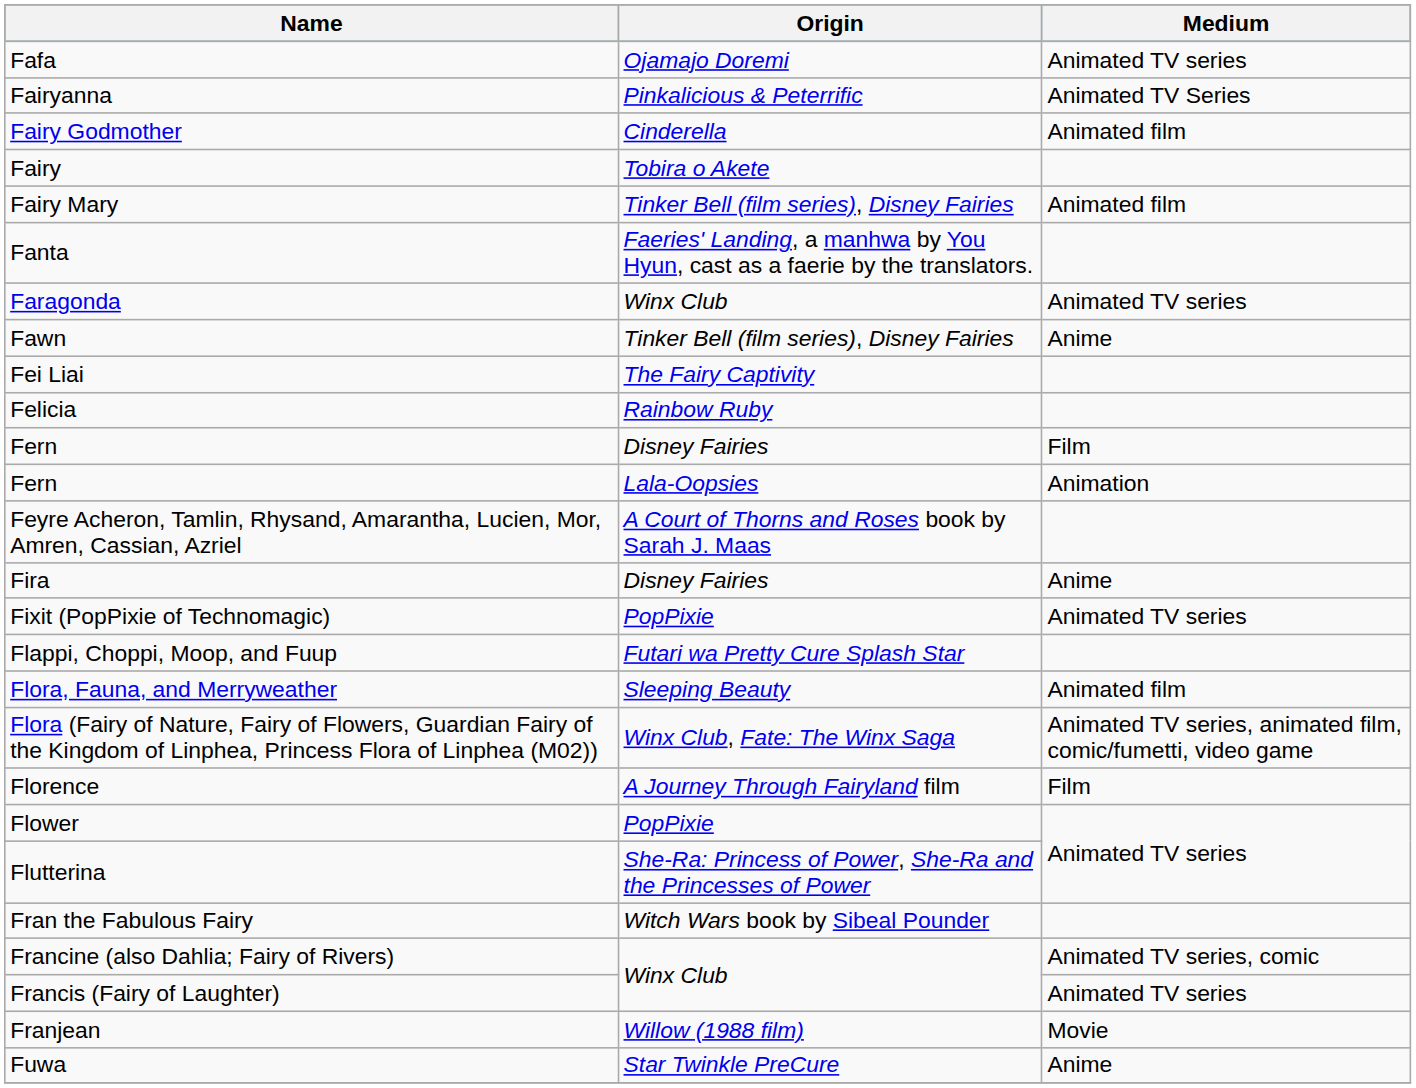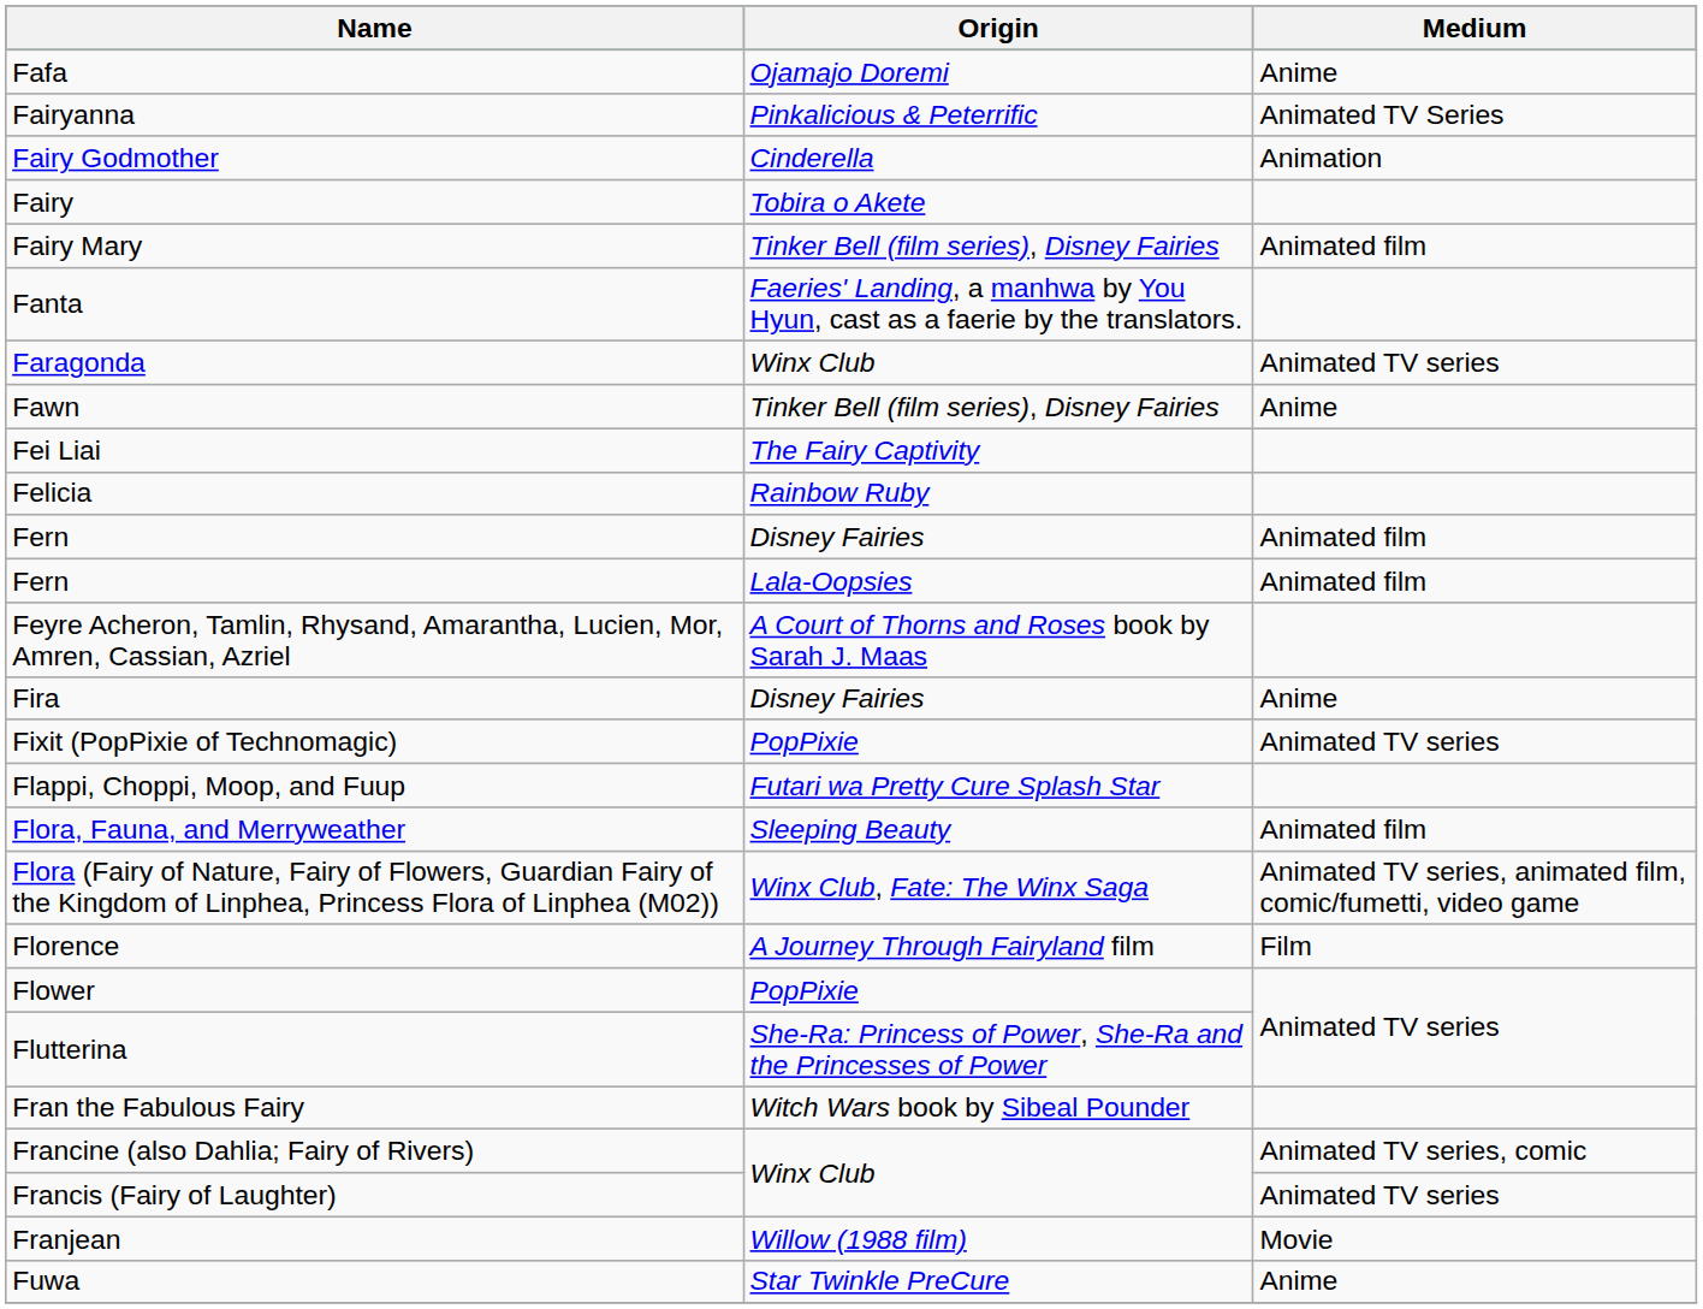 <table class="wikitable sortable" style="width:70%; font-size:90%;">
 <tr style="background:#115a6c;">
 <th>Name</th>
 <th>Origin</th>
 <th>Medium</th>
 </tr>
 <tr>
 <td>Fafa</td>
 <td><em><a href='#'>Ojamajo Doremi</a></em></td>
-<td>Animated TV series</td>
+<td>Anime</td>
 </tr>
 <tr>
 <td>Fairyanna</td>
 <td><em><a href='#'>Pinkalicious & Peterrific</a> </em></td>
 <td>Animated TV Series</td>
 </tr>
 <tr>
 <td><a href='#'>Fairy Godmother</a></td>
 <td><em><a href='#'>Cinderella</a></em></td>
-<td>Animated film</td>
+<td>Animation</td>
 </tr>
 <tr>
 <td>Fairy</td>
 <td><em><a href='#'>Tobira o Akete</a></em></td>
 <td></td>
 </tr>
 <tr>
 <td>Fairy Mary</td>
 <td><em><a href='#'>Tinker Bell (film series)</a></em>, <em><a href='#'>Disney Fairies</a></em></td>
 <td>Animated film</td>
 </tr>
 <tr>
 <td>Fanta</td>
 <td><em><a href='#'>Faeries' Landing</a></em>, a <a href='#'>manhwa</a> by <a href='#'>You Hyun</a>, cast as a faerie by the translators.</td>
 <td></td>
 </tr>
 <tr>
 <td><a href='#'>Faragonda</a></td>
 <td><em>Winx Club</em></td>
 <td>Animated TV series</td>
 </tr>
 <tr>
 <td>Fawn</td>
 <td><em>Tinker Bell (film series)</em>, <em>Disney Fairies</em></td>
 <td>Anime</td>
 </tr>
 <tr>
 <td>Fei Liai</td>
 <td><em><a href='#'>The Fairy Captivity</a></em></td>
 <td></td>
 </tr>
 <tr>
 <td>Felicia</td>
 <td><em><a href='#'>Rainbow Ruby</a></em></td>
 <td></td>
 </tr>
 <tr>
 <td>Fern</td>
 <td><em>Disney Fairies</em></td>
-<td>Film</td>
+<td>Animated film</td>
 </tr>
 <tr>
 <td>Fern</td>
 <td><em><a href='#'>Lala-Oopsies</a></em></td>
-<td>Animation</td>
+<td>Animated film</td>
 </tr>
 <tr>
 <td>Feyre Acheron, Tamlin, Rhysand, Amarantha, Lucien, Mor, Amren, Cassian, Azriel</td>
 <td><em><a href='#'>A Court of Thorns and Roses</a></em> book by <a href='#'>Sarah J. Maas</a></td>
 <td></td>
 </tr>
 <tr>
 <td>Fira</td>
 <td><em>Disney Fairies</em></td>
 <td>Anime</td>
 </tr>
 <tr>
 <td>Fixit (PopPixie of Technomagic)</td>
 <td><em><a href='#'>PopPixie</a></em></td>
 <td>Animated TV series</td>
 </tr>
 <tr>
 <td>Flappi, Choppi, Moop, and Fuup</td>
 <td><em><a href='#'>Futari wa Pretty Cure Splash Star</a></em></td>
 <td></td>
 </tr>
 <tr>
 <td><a href='#'>Flora, Fauna, and Merryweather</a></td>
 <td><em><a href='#'>Sleeping Beauty</a></em></td>
 <td>Animated film</td>
 </tr>
 <tr>
 <td><a href='#'>Flora</a> (Fairy of Nature, Fairy of Flowers, Guardian Fairy of the Kingdom of Linphea, Princess Flora of Linphea (M02))</td>
 <td><em><a href='#'>Winx Club</a></em>, <em><a href='#'>Fate: The Winx Saga</a></em></td>
 <td>Animated TV series, animated film, comic/fumetti, video game</td>
 </tr>
 <tr>
 <td>Florence</td>
 <td><em><a href='#'>A Journey Through Fairyland</a></em> film</td>
 <td>Film</td>
 </tr>
 <tr>
 <td>Flower</td>
 <td><em><a href='#'>PopPixie</a></em></td>
 <td rowspan="2">Animated TV series</td>
 </tr>
 <tr>
 <td>Flutterina</td>
 <td><em><a href='#'>She-Ra: Princess of Power</a></em>, <em><a href='#'>She-Ra and the Princesses of Power</a></em></td>
 </tr>
 <tr>
 <td>Fran the Fabulous Fairy</td>
 <td><em>Witch Wars</em> book by <a href='#'>Sibeal Pounder</a></td>
 <td></td>
 </tr>
 <tr>
 <td>Francine (also Dahlia; Fairy of Rivers)</td>
 <td rowspan="2"><em>Winx Club</em></td>
 <td>Animated TV series, comic</td>
 </tr>
 <tr>
 <td>Francis (Fairy of Laughter)</td>
 <td>Animated TV series</td>
 </tr>
 <tr>
 <td>Franjean</td>
 <td><em><a href='#'>Willow (1988 film)</a></em></td>
 <td>Movie</td>
 </tr>
 <tr>
 <td>Fuwa</td>
 <td><em><a href='#'>Star Twinkle PreCure</a></em></td>
 <td>Anime</td>
 </tr>
 <tr>
 </tr>
 </table>
